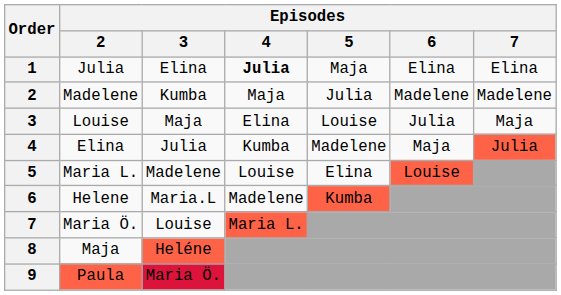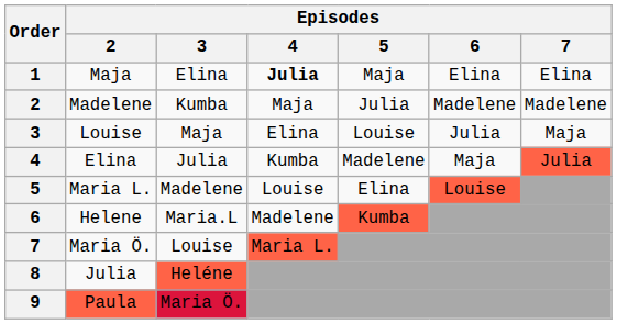 <table class="wikitable" style="text-align:center; font-size:92%">
 <tr>
 <th rowspan="2">Order</th>
 <th colspan="15">Episodes</th>
 </tr>
 <tr>
 <th>2</th>
 <th>3</th>
 <th>4</th>
 <th>5</th>
 <th>6</th>
 <th>7</th>
 </tr>
 <tr>
 <th>1</th>
-<td>Julia</td>
+<td>Maja</td>
 <td>Elina</td>
 <td><strong>Julia</strong></td>
 <td>Maja</td>
 <td>Elina</td>
 <td>Elina</td>
 </tr>
 <tr>
 <th>2</th>
 <td>Madelene</td>
 <td>Kumba</td>
 <td>Maja</td>
 <td>Julia</td>
 <td>Madelene</td>
 <td>Madelene</td>
 </tr>
 <tr>
 <th>3</th>
 <td>Louise</td>
 <td>Maja</td>
 <td>Elina</td>
 <td>Louise</td>
 <td>Julia</td>
 <td>Maja</td>
 </tr>
 <tr>
 <th>4</th>
 <td>Elina</td>
 <td>Julia</td>
 <td>Kumba</td>
 <td>Madelene</td>
 <td>Maja</td>
 <td style="background:tomato;">Julia</td>
 </tr>
 <tr>
 <th>5</th>
 <td>Maria L.</td>
 <td>Madelene</td>
 <td>Louise</td>
 <td>Elina</td>
 <td style="background:tomato;">Louise</td>
 <td bgcolor="darkgray" colspan="6"></td>
 </tr>
 <tr>
 <th>6</th>
 <td>Helene</td>
 <td>Maria.L</td>
 <td>Madelene</td>
 <td style="background:tomato;">Kumba</td>
 <td bgcolor="darkgray" colspan="7"></td>
 </tr>
 <tr>
 <th>7</th>
 <td>Maria Ö.</td>
 <td>Louise</td>
 <td style="background:tomato;">Maria L.</td>
 <td bgcolor="darkgray" colspan="8"></td>
 </tr>
 <tr>
 <th>8</th>
-<td>Maja</td>
+<td>Julia</td>
 <td style="background:tomato;">Heléne</td>
 <td bgcolor="darkgray" colspan="9"></td>
 </tr>
 <tr>
 <th>9</th>
 <td style="background:tomato;">Paula</td>
 <td style="background:crimson;"><span>Maria Ö.</span></td>
 <td bgcolor="darkgray" colspan="9"></td>
 </tr>
 </table>
